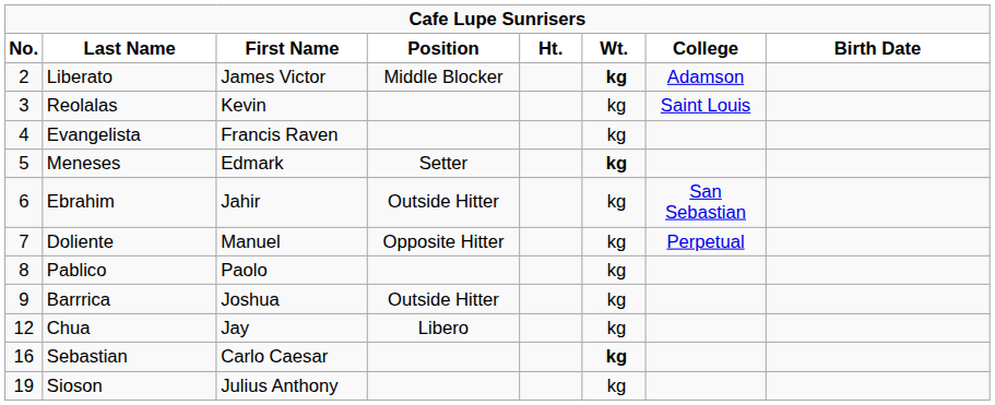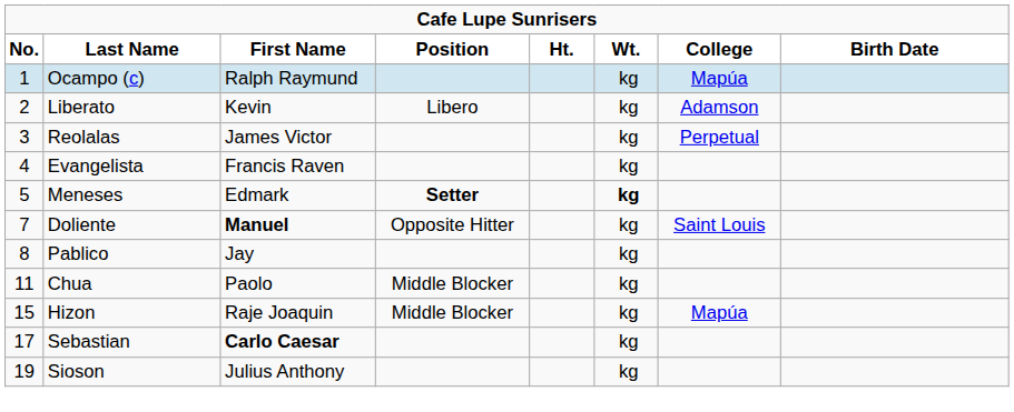 <table class="wikitable" style="text-align:center;">
 <tr>
 <td colspan="8" style= "text-align: center"><strong>Cafe Lupe Sunrisers</strong></td>
 </tr>
 <tr>
 <th width=3px style="background: white; color: black; text-align: center">No.</th>
 <th width=150px style="background: white; color: black">Last Name</th>
 <th width=130px style="background: white; color: black">First Name</th>
 <th width=130px style="background: white; color: black">Position</th>
 <th width=50px style="background: white; color: black">Ht.</th>
 <th width=50px style="background: white; color: black">Wt.</th>
 <th width=100px style="background: white; color: black">College</th>
 <th width=200px style="background: white; color: black">Birth Date</th>
 </tr>
+<tr bgcolor=#D0E6F>
+<td>1</td>
+<td style="text-align: left">Ocampo (<a href='#'>c</a>)</td>
+<td style="text-align: left">Ralph Raymund</td>
+<td></td>
+<td></td>
+<td> kg</td>
+<td><a href='#'>Mapúa</a></td>
+<td></td>
+</tr>
 <tr>
 <td>2</td>
 <td style="text-align: left">Liberato</td>
-<td style="text-align: left">James Victor</td>
-<td>Middle Blocker</td>
+<td style="text-align: left">Kevin</td>
+<td>Libero</td>
 <td></td>
-<td><strong> kg</strong></td>
+<td> kg</td>
 <td><a href='#'>Adamson</a></td>
 <td></td>
 </tr>
 <tr>
 <td>3</td>
 <td style="text-align: left">Reolalas</td>
-<td style="text-align: left">Kevin</td>
+<td style="text-align: left">James Victor</td>
 <td></td>
 <td></td>
 <td> kg</td>
-<td><a href='#'>Saint Louis</a></td>
+<td><a href='#'>Perpetual</a></td>
 <td></td>
 </tr>
 <tr>
 <td>4</td>
 <td style="text-align: left">Evangelista</td>
 <td style="text-align: left">Francis Raven</td>
 <td></td>
 <td></td>
 <td> kg</td>
 <td></td>
 <td></td>
 </tr>
 <tr>
 <td>5</td>
 <td style="text-align: left">Meneses</td>
 <td style="text-align: left">Edmark</td>
-<td>Setter</td>
+<td><strong>Setter</strong></td>
 <td></td>
 <td><strong> kg</strong></td>
 <td></td>
 <td></td>
 </tr>
 <tr>
-<td>6</td>
-<td style="text-align: left">Ebrahim</td>
-<td style="text-align: left">Jahir</td>
-<td>Outside Hitter</td>
-<td></td>
-<td> kg</td>
-<td><a href='#'>San Sebastian</a></td>
-<td></td>
-</tr>
-<tr>
 <td>7</td>
 <td style="text-align: left">Doliente</td>
-<td style="text-align: left">Manuel</td>
+<td style="text-align: left"><strong>Manuel</strong></td>
 <td>Opposite Hitter</td>
 <td></td>
 <td> kg</td>
-<td><a href='#'>Perpetual</a></td>
+<td><a href='#'>Saint Louis</a></td>
 <td></td>
 </tr>
 <tr>
 <td>8</td>
 <td style="text-align: left">Pablico</td>
-<td style="text-align: left">Paolo</td>
+<td style="text-align: left">Jay</td>
 <td></td>
 <td></td>
 <td> kg</td>
 <td></td>
 <td></td>
 </tr>
 <tr>
-<td>9</td>
-<td style="text-align: left">Barrrica</td>
-<td style="text-align: left">Joshua</td>
-<td>Outside Hitter</td>
+<td>11</td>
+<td style="text-align: left">Chua</td>
+<td style="text-align: left">Paolo</td>
+<td>Middle Blocker</td>
 <td></td>
 <td> kg</td>
 <td></td>
 <td></td>
 </tr>
 <tr>
-<td>12</td>
-<td style="text-align: left">Chua</td>
-<td style="text-align: left">Jay</td>
-<td>Libero</td>
+<td>15</td>
+<td style="text-align: left">Hizon</td>
+<td style="text-align: left">Raje Joaquin</td>
+<td>Middle Blocker</td>
 <td></td>
 <td> kg</td>
-<td></td>
+<td><a href='#'>Mapúa</a></td>
 <td></td>
 </tr>
 <tr>
-<td>16</td>
+<td>17</td>
 <td style="text-align: left">Sebastian</td>
-<td style="text-align: left">Carlo Caesar</td>
+<td style="text-align: left"><strong>Carlo Caesar</strong></td>
 <td></td>
 <td></td>
-<td><strong> kg</strong></td>
+<td> kg</td>
 <td></td>
 <td></td>
 </tr>
 <tr>
 <td>19</td>
 <td style="text-align: left">Sioson</td>
 <td style="text-align: left">Julius Anthony</td>
 <td></td>
 <td></td>
 <td> kg</td>
 <td></td>
 <td></td>
 </tr>
 </table>
